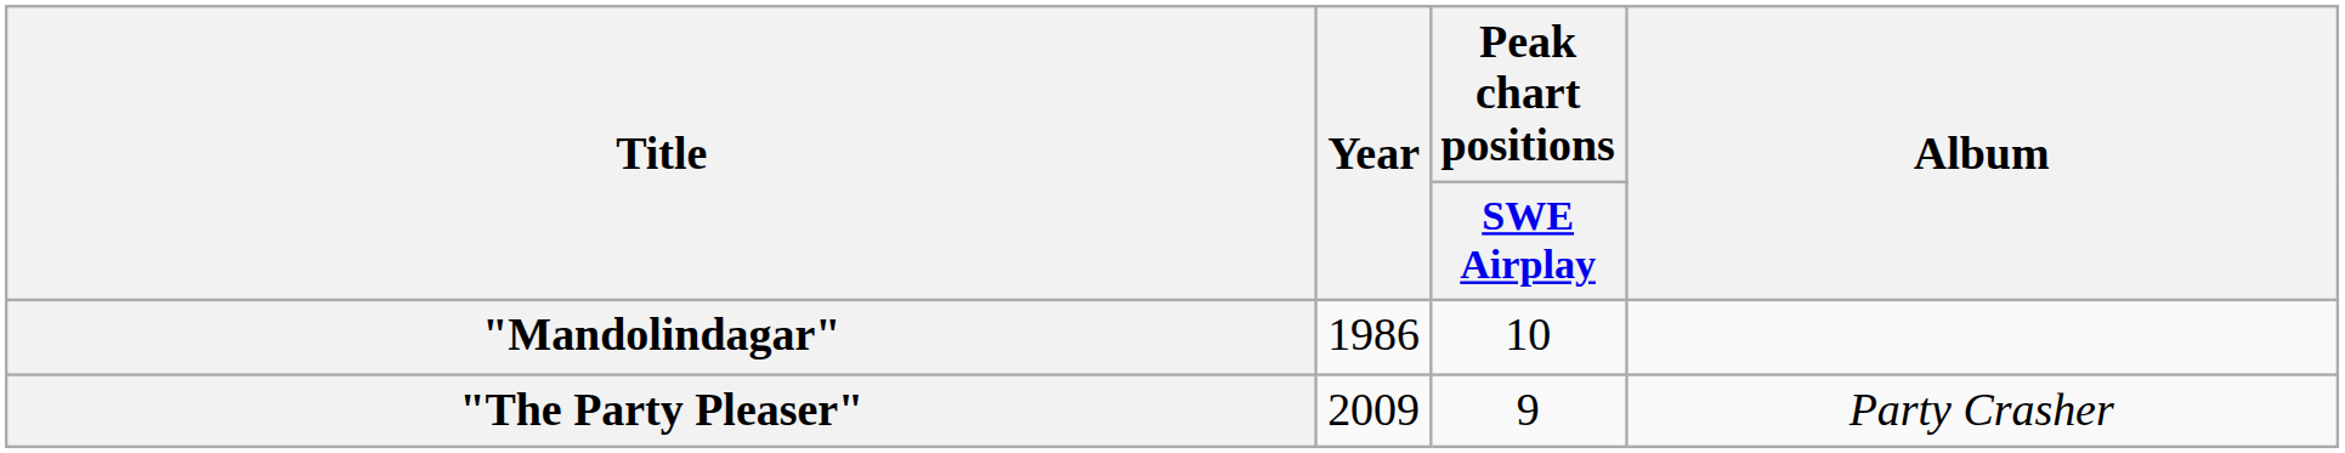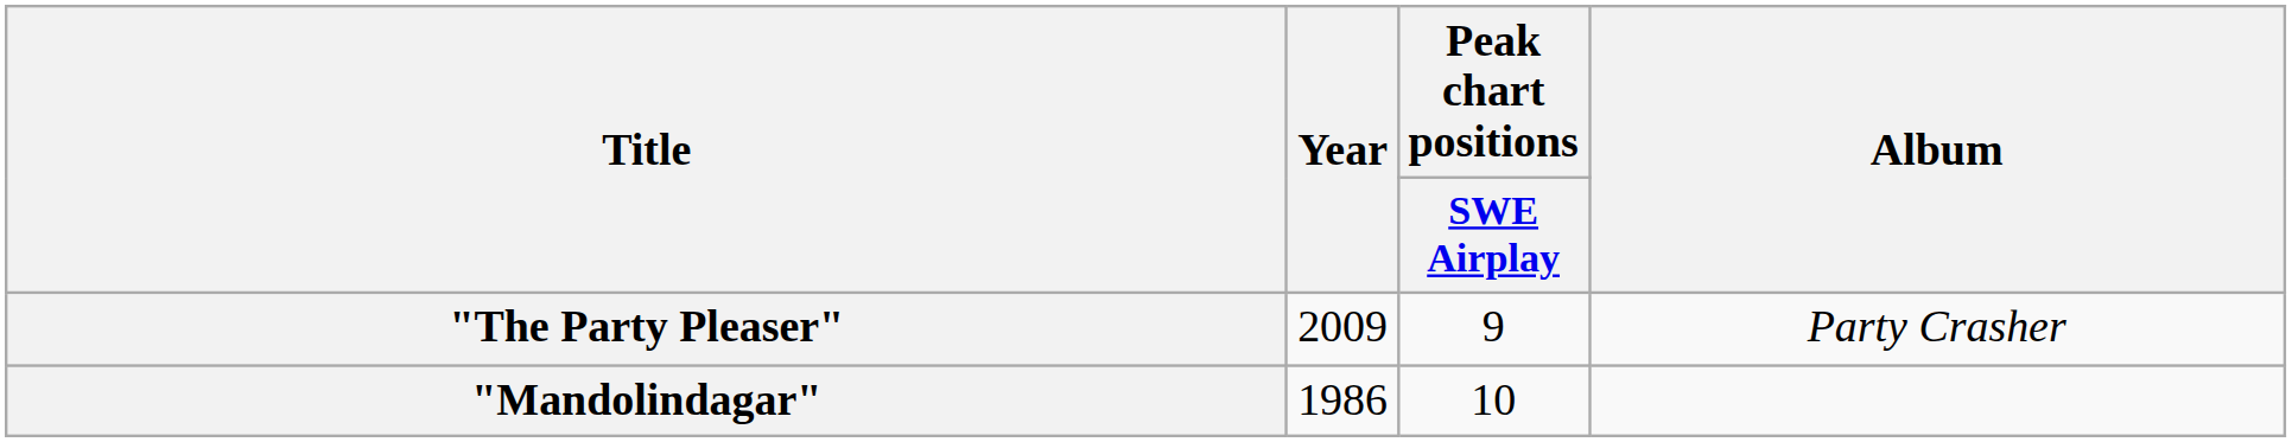 <table class="wikitable plainrowheaders" style="text-align:center;">
 <tr>
 <th scope="col" rowspan="2" style="width:28em;">Title</th>
 <th scope="col" rowspan="2" style="width:1em;">Year</th>
 <th scope="col" colspan="1" style="width:1em;">Peak chart positions</th>
 <th scope="col" rowspan="2" style="width:15em;">Album</th>
 </tr>
 <tr>
 <th scope="col" style="width:3em;font-size:90%;"><a href='#'>SWE<br>Airplay</a><br></th>
 </tr>
 <tr>
+<th scope="row">"The Party Pleaser"</th>
+<td>2009</td>
+<td>9</td>
+<td><em>Party Crasher</em></td>
+</tr>
+<tr>
 <th scope="row">"Mandolindagar"</th>
 <td>1986</td>
 <td>10</td>
 <td></td>
 </tr>
-<tr>
-<th scope="row">"The Party Pleaser"</th>
-<td>2009</td>
-<td>9</td>
-<td><em>Party Crasher</em></td>
-</tr>
 </table>
